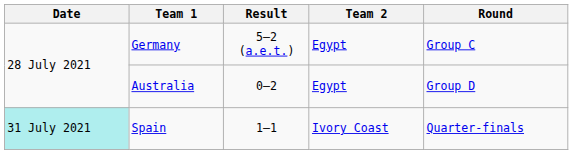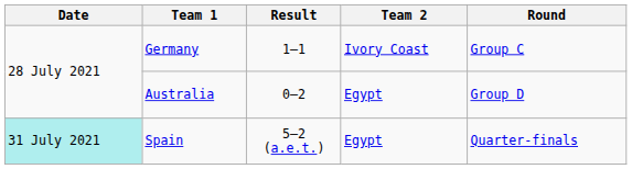 <table class="wikitable" style="text-align: left;" width="40%">
 <tr>
 <th>Date</th>
 <th>Team 1</th>
 <th>Result</th>
 <th>Team 2</th>
 <th>Round</th>
 </tr>
 <tr>
 <td rowspan="2">28 July 2021</td>
 <td><p><a href='#'>Germany</a> </p></td>
-<td style="text-align:center;">5–2<br>(<a href='#'>a.e.t.</a>)</td>
-<td> <a href='#'>Egypt</a></td>
+<td style="text-align:center;">1–1</td>
+<td> <a href='#'>Ivory Coast</a></td>
 <td><a href='#'>Group C</a></td>
 </tr>
 <tr>
 <td><p><a href='#'>Australia</a> </p></td>
 <td style="text-align:center;">0–2</td>
 <td> <a href='#'>Egypt</a></td>
 <td><a href='#'>Group D</a></td>
 </tr>
 <tr>
 <td style="background: paleturquoise;">31 July 2021</td>
 <td><p><a href='#'>Spain</a> </p></td>
-<td style="text-align:center;">1–1</td>
-<td> <a href='#'>Ivory Coast</a></td>
+<td style="text-align:center;">5–2<br>(<a href='#'>a.e.t.</a>)</td>
+<td> <a href='#'>Egypt</a></td>
 <td><a href='#'>Quarter-finals</a></td>
 </tr>
 </table>
